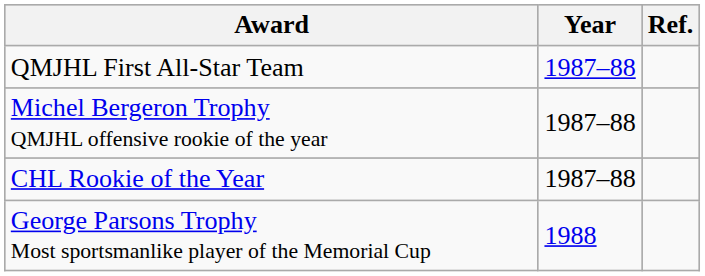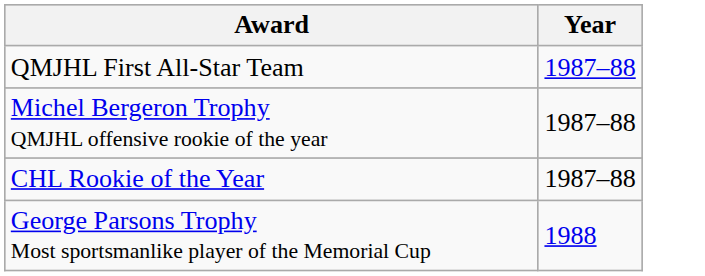 <table class="wikitable">
 <tr>
 <th scope="col" style="width:20em">Award</th>
 <th scope="col">Year</th>
-<th scope="col">Ref.</th>
 </tr>
 <tr>
 <td>QMJHL First All-Star Team</td>
 <td><a href='#'>1987–88</a></td>
-<td></td>
 </tr>
 <tr>
 <td><a href='#'>Michel Bergeron Trophy</a><br><small>QMJHL offensive rookie of the year</small></td>
 <td>1987–88</td>
-<td></td>
 </tr>
 <tr>
 <td><a href='#'>CHL Rookie of the Year</a></td>
 <td>1987–88</td>
-<td></td>
 </tr>
 <tr>
 <td><a href='#'>George Parsons Trophy</a><br><small>Most sportsmanlike player of the Memorial Cup</small></td>
 <td><a href='#'>1988</a></td>
-<td></td>
 </tr>
 </table>
